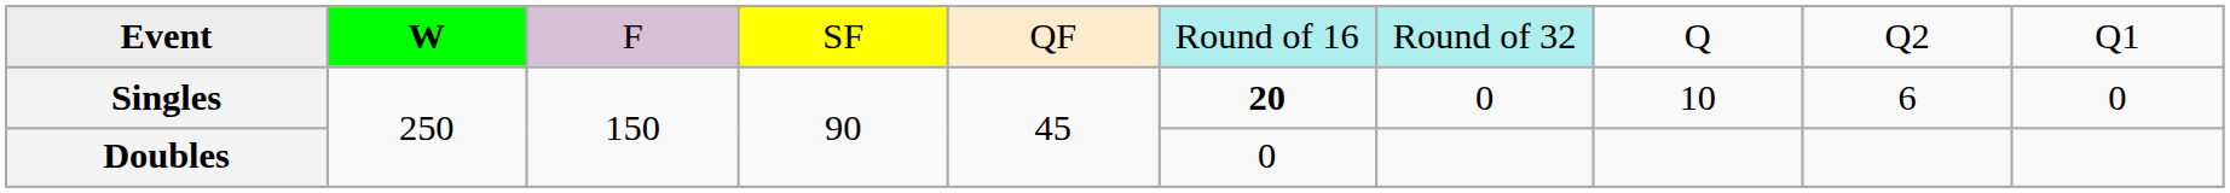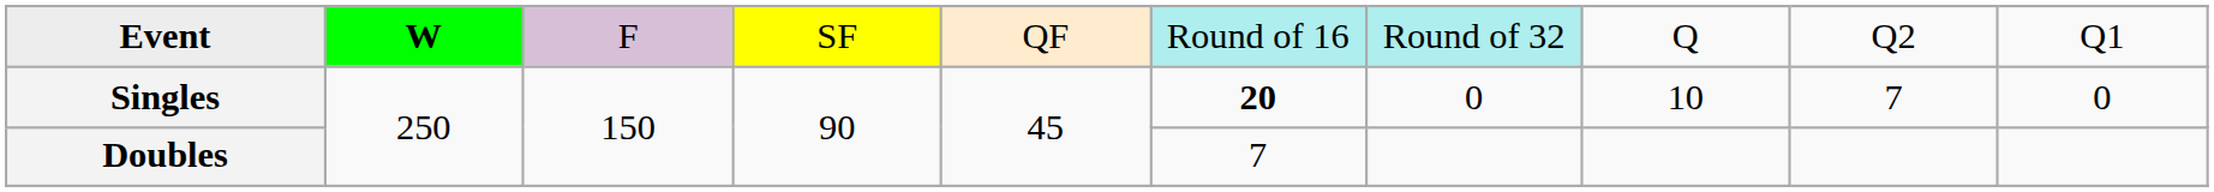 <table class=wikitable style=font-size:90%;text-align:center>
 <tr>
 <td style="width:130px; background:#ededed;"><strong>Event</strong></td>
 <td style="width:80px; background:lime;"><strong>W</strong></td>
 <td style="width:85px; background:thistle;">F</td>
 <td style="width:85px; background:#ff0;">SF</td>
 <td style="width:85px; background:#ffebcd;">QF</td>
 <td style="width:85px; background:#afeeee;">Round of 16</td>
 <td style="width:85px; background:#afeeee;">Round of 32</td>
 <td width=85>Q</td>
 <td width=85>Q2</td>
 <td width=85>Q1</td>
 </tr>
 <tr>
 <th style="background:#f3f3f3;">Singles</th>
 <td rowspan=2>250</td>
 <td rowspan=2>150</td>
 <td rowspan=2>90</td>
 <td rowspan=2>45</td>
 <td><strong>20</strong></td>
 <td>0</td>
 <td>10</td>
-<td>6</td>
+<td>7</td>
 <td>0</td>
 </tr>
 <tr>
 <th style="background:#f3f3f3;">Doubles</th>
-<td>0</td>
+<td>7</td>
 <td></td>
 <td></td>
 <td></td>
 <td></td>
 </tr>
 </table>
